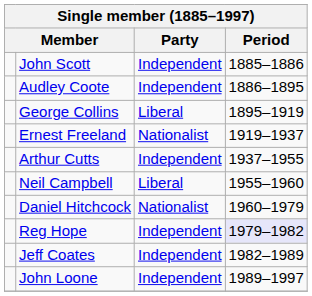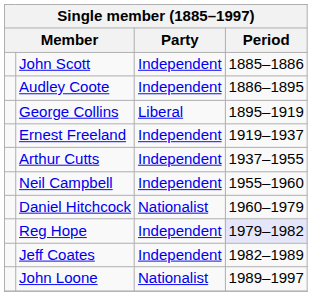 <table class="wikitable">
 <tr>
 <th colspan="4">Single member (1885–1997)</th>
 </tr>
 <tr>
 <th colspan="2">Member</th>
 <th>Party</th>
 <th>Period</th>
 </tr>
 <tr>
 <td> </td>
 <td><a href='#'>John Scott</a></td>
 <td><a href='#'>Independent</a></td>
 <td>1885–1886</td>
 </tr>
 <tr>
 <td> </td>
 <td><a href='#'>Audley Coote</a></td>
 <td><a href='#'>Independent</a></td>
 <td>1886–1895</td>
 </tr>
 <tr>
 <td> </td>
 <td><a href='#'>George Collins</a></td>
 <td><a href='#'>Liberal</a></td>
 <td>1895–1919</td>
 </tr>
 <tr>
 <td> </td>
 <td><a href='#'>Ernest Freeland</a></td>
-<td><a href='#'>Nationalist</a></td>
+<td><a href='#'>Independent</a></td>
 <td>1919–1937</td>
 </tr>
 <tr>
 <td> </td>
 <td><a href='#'>Arthur Cutts</a></td>
 <td><a href='#'>Independent</a></td>
 <td>1937–1955</td>
 </tr>
 <tr>
 <td> </td>
 <td><a href='#'>Neil Campbell</a></td>
-<td><a href='#'>Liberal</a></td>
+<td><a href='#'>Independent</a></td>
 <td>1955–1960</td>
 </tr>
 <tr>
 <td> </td>
 <td><a href='#'>Daniel Hitchcock</a></td>
 <td><a href='#'>Nationalist</a></td>
 <td>1960–1979</td>
 </tr>
 <tr>
 <td> </td>
 <td><a href='#'>Reg Hope</a></td>
 <td><a href='#'>Independent</a></td>
 <td style="background: lavender;">1979–1982</td>
 </tr>
 <tr>
 <td> </td>
 <td><a href='#'>Jeff Coates</a></td>
 <td><a href='#'>Independent</a></td>
 <td>1982–1989</td>
 </tr>
 <tr>
 <td> </td>
 <td><a href='#'>John Loone</a></td>
-<td><a href='#'>Independent</a></td>
+<td><a href='#'>Nationalist</a></td>
 <td>1989–1997</td>
 </tr>
 <tr>
 </tr>
 </table>
